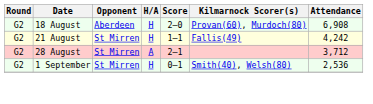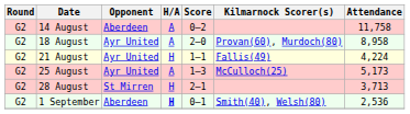 <table class="wikitable" style="text-align:center">
 <tr>
 <th>Round</th>
 <th>Date</th>
 <th>Opponent</th>
 <th>H/A</th>
 <th>Score</th>
 <th>Kilmarnock Scorer(s)</th>
 <th>Attendance</th>
 </tr>
+<tr bgcolor=#FFCCCC>
+<td>G2</td>
+<td align=left>14 August</td>
+<td align=left><a href='#'>Aberdeen</a></td>
+<td><a href='#'>A</a></td>
+<td>0–2</td>
+<td align=left></td>
+<td>11,758</td>
+</tr>
 <tr bgcolor=#EEFFEE>
 <td>G2</td>
 <td align=left>18 August</td>
-<td align=left><a href='#'>Aberdeen</a></td>
-<td><a href='#'>H</a></td>
+<td align=left><a href='#'>Ayr United</a></td>
+<td><a href='#'>A</a></td>
 <td>2–0</td>
 <td align=left><a href='#'>Provan(60)</a>, <a href='#'>Murdoch(80)</a></td>
-<td>6,908</td>
+<td>8,958</td>
 </tr>
 <tr bgcolor=#FFFFDD>
 <td>G2</td>
 <td align=left>21 August</td>
-<td align=left><a href='#'>St Mirren</a></td>
+<td align=left><a href='#'>Ayr United</a></td>
 <td><a href='#'>H</a></td>
 <td>1–1</td>
 <td align=left><a href='#'>Fallis(49)</a></td>
-<td>4,242</td>
+<td>4,224</td>
+</tr>
+<tr bgcolor=#FFCCCC>
+<td>G2</td>
+<td align=left>25 August</td>
+<td align=left><a href='#'>Ayr United</a></td>
+<td><a href='#'>A</a></td>
+<td>1–3</td>
+<td align=left><a href='#'>McCulloch(25)</a></td>
+<td>5,173</td>
 </tr>
 <tr bgcolor=#FFCCCC>
 <td>G2</td>
 <td align=left>28 August</td>
 <td align=left><a href='#'>St Mirren</a></td>
-<td><a href='#'>A</a></td>
+<td><a href='#'>H</a></td>
 <td>2–1</td>
 <td align=left></td>
-<td>3,712</td>
+<td>3,713</td>
 </tr>
 <tr bgcolor=#EEFFEE>
 <td>G2</td>
 <td align=left>1 September</td>
-<td align=left><a href='#'>St Mirren</a></td>
-<td><a href='#'>H</a></td>
+<td align=left><a href='#'>Aberdeen</a></td>
+<td><strong><a href='#'>H</a></strong></td>
 <td>0–1</td>
 <td align=left><a href='#'>Smith(40)</a>, <a href='#'>Welsh(80)</a></td>
 <td>2,536</td>
 </tr>
 <tr>
 </tr>
 </table>
